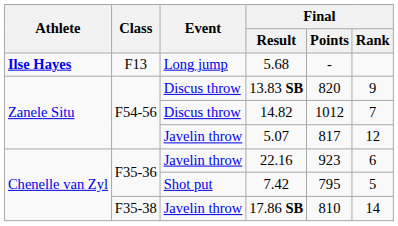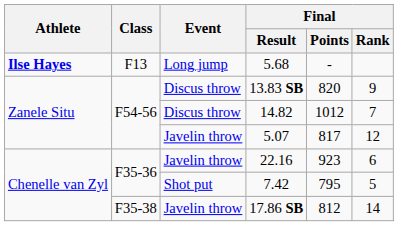 <table class=wikitable style="font-size:90%">
 <tr>
 <th rowspan="2">Athlete</th>
 <th rowspan="2">Class</th>
 <th rowspan="2">Event</th>
 <th colspan="3">Final</th>
 </tr>
 <tr>
 <th>Result</th>
 <th>Points</th>
 <th>Rank</th>
 </tr>
 <tr>
 <td><strong><a href='#'>Ilse Hayes</a></strong></td>
 <td style="text-align:center;">F13</td>
 <td><a href='#'>Long jump</a></td>
 <td style="text-align:center;">5.68</td>
 <td style="text-align:center;">-</td>
 <td style="text-align:center;"></td>
 </tr>
 <tr>
 <td rowspan="3"><a href='#'>Zanele Situ</a></td>
 <td rowspan="3" style="text-align:center;">F54-56</td>
 <td><a href='#'>Discus throw</a></td>
 <td style="text-align:center;">13.83 <strong>SB</strong></td>
 <td style="text-align:center;">820</td>
 <td style="text-align:center;">9</td>
 </tr>
 <tr>
 <td><a href='#'>Discus throw</a></td>
 <td style="text-align:center;">14.82</td>
 <td style="text-align:center;">1012</td>
 <td style="text-align:center;">7</td>
 </tr>
 <tr>
 <td><a href='#'>Javelin throw</a></td>
 <td style="text-align:center;">5.07</td>
 <td style="text-align:center;">817</td>
 <td style="text-align:center;">12</td>
 </tr>
 <tr>
 <td rowspan="3"><a href='#'>Chenelle van Zyl</a></td>
 <td rowspan="2" style="text-align:center;">F35-36</td>
 <td><a href='#'>Javelin throw</a></td>
 <td style="text-align:center;">22.16</td>
 <td style="text-align:center;">923</td>
 <td style="text-align:center;">6</td>
 </tr>
 <tr>
 <td><a href='#'>Shot put</a></td>
 <td style="text-align:center;">7.42</td>
 <td style="text-align:center;">795</td>
 <td style="text-align:center;">5</td>
 </tr>
 <tr>
 <td style="text-align:center;">F35-38</td>
 <td><a href='#'>Javelin throw</a></td>
 <td style="text-align:center;">17.86 <strong>SB</strong></td>
-<td style="text-align:center;">810</td>
+<td style="text-align:center;">812</td>
 <td style="text-align:center;">14</td>
 </tr>
 </table>
